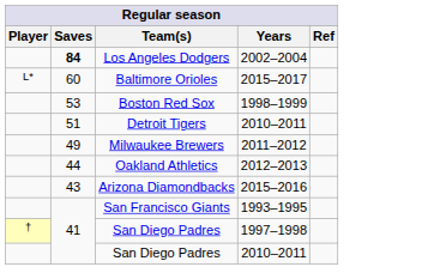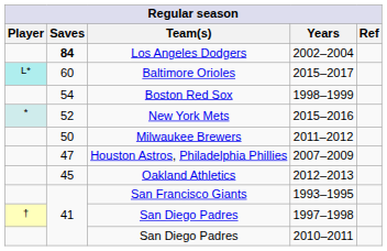 <table class="wikitable sortable" style="text-align:center">
 <tr>
 <th style="background:#dde;" colspan="5">Regular season</th>
 </tr>
 <tr>
 <th>Player</th>
 <th>Saves</th>
 <th>Team(s)</th>
 <th>Years</th>
 <th>Ref</th>
 </tr>
 <tr>
 <td></td>
 <td><strong>84</strong></td>
 <td><a href='#'>Los Angeles Dodgers</a></td>
 <td>2002–2004</td>
 <td></td>
 </tr>
 <tr>
-<td><sup>L*</sup></td>
+<td style="background: paleturquoise;"><sup>L*</sup></td>
 <td>60</td>
 <td><a href='#'>Baltimore Orioles</a></td>
 <td>2015–2017</td>
 <td></td>
 </tr>
 <tr>
 <td></td>
-<td>53</td>
+<td>54</td>
 <td><a href='#'>Boston Red Sox</a></td>
 <td>1998–1999</td>
 <td></td>
 </tr>
 <tr>
-<td></td>
-<td>51</td>
-<td><a href='#'>Detroit Tigers</a></td>
-<td>2010–2011</td>
+<td style="background:#cfecec;"><sup>*</sup></td>
+<td>52</td>
+<td><a href='#'>New York Mets</a></td>
+<td>2015–2016</td>
 <td></td>
 </tr>
 <tr>
 <td></td>
-<td>49</td>
+<td>50</td>
 <td><a href='#'>Milwaukee Brewers</a></td>
 <td>2011–2012</td>
 <td></td>
 </tr>
 <tr>
 <td></td>
-<td>44</td>
-<td><a href='#'>Oakland Athletics</a></td>
-<td>2012–2013</td>
+<td>47</td>
+<td><a href='#'>Houston Astros</a>, <a href='#'>Philadelphia Phillies</a></td>
+<td>2007–2009</td>
 <td></td>
 </tr>
 <tr>
 <td></td>
-<td>43</td>
-<td><a href='#'>Arizona Diamondbacks</a></td>
-<td>2015–2016</td>
+<td>45</td>
+<td><a href='#'>Oakland Athletics</a></td>
+<td>2012–2013</td>
 <td></td>
 </tr>
 <tr>
 <td></td>
 <td rowspan=3>41</td>
 <td><a href='#'>San Francisco Giants</a></td>
 <td>1993–1995</td>
 <td></td>
 </tr>
 <tr>
 <td style="background:#ffb;"><sup>†</sup></td>
 <td><a href='#'>San Diego Padres</a></td>
 <td>1997–1998</td>
 <td></td>
 </tr>
 <tr>
 <td></td>
 <td>San Diego Padres</td>
 <td>2010–2011</td>
 <td></td>
 </tr>
 </table>
